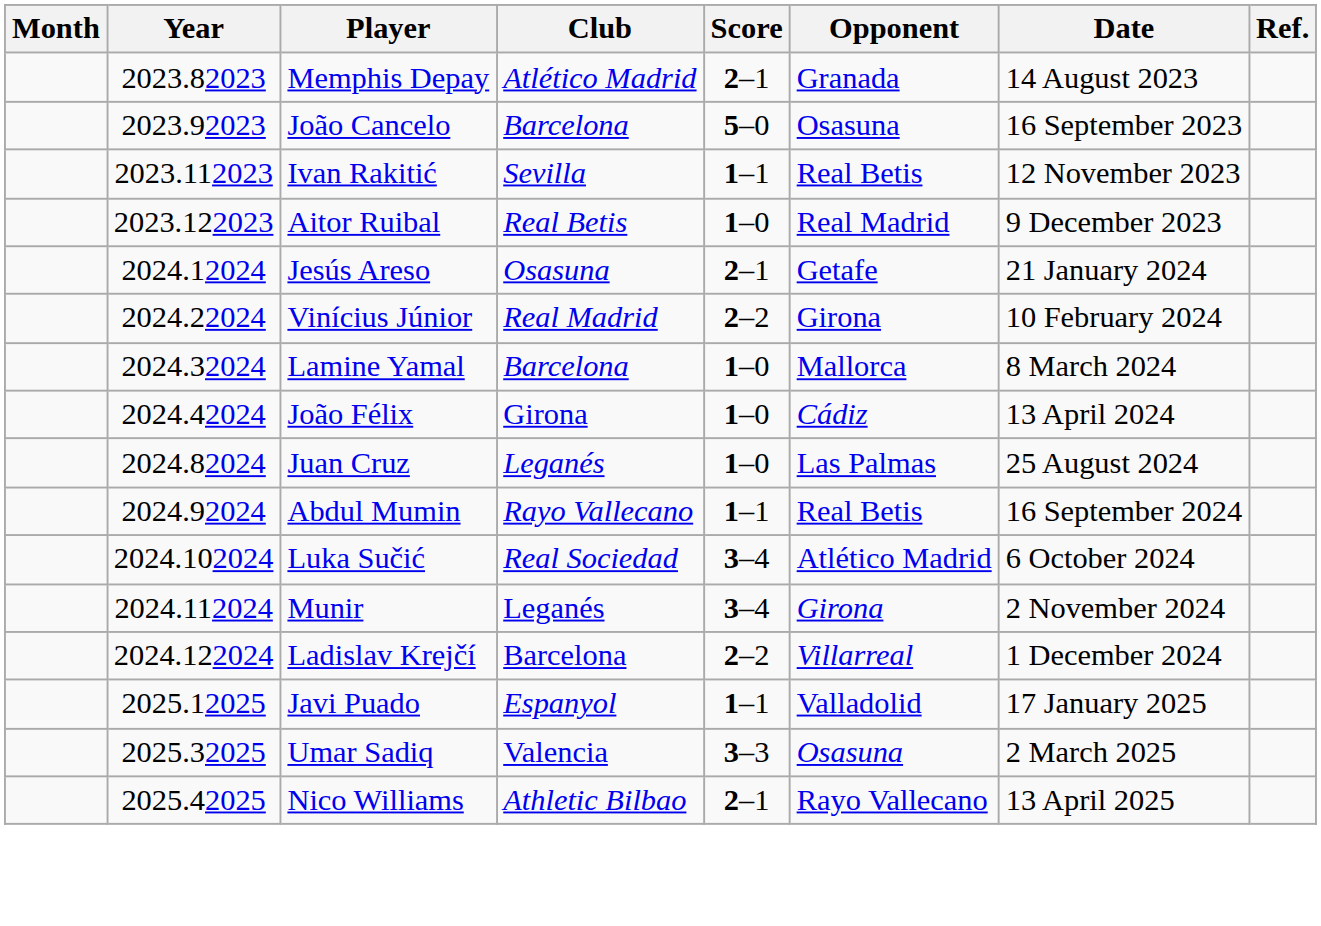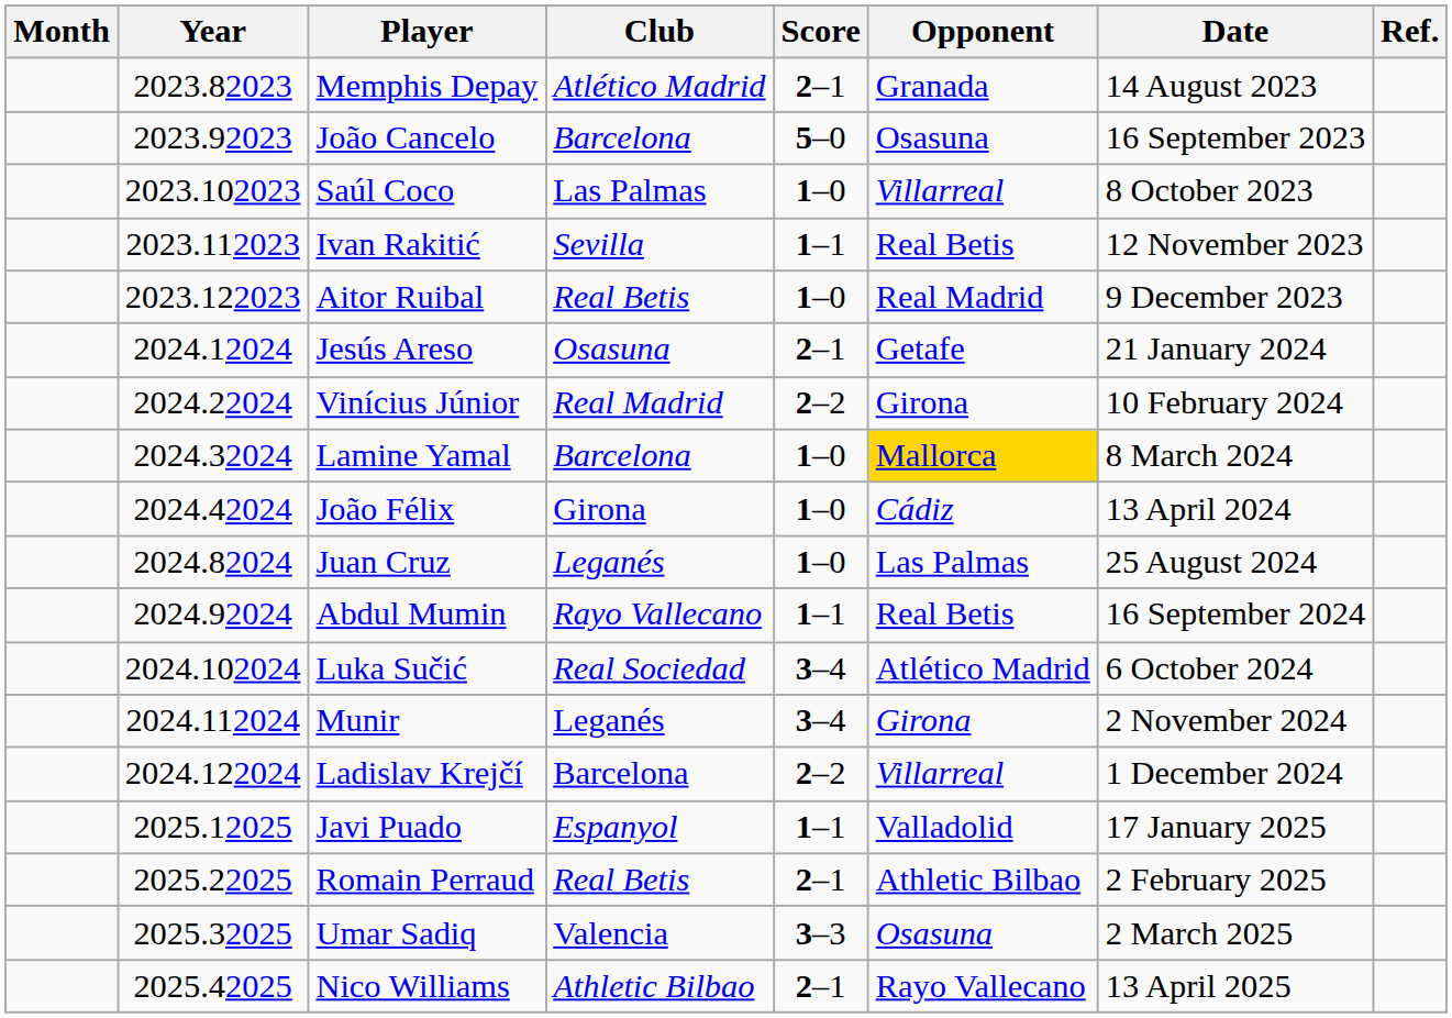 <table class="wikitable sortable">
 <tr>
 <th>Month</th>
 <th>Year</th>
 <th>Player</th>
 <th>Club</th>
 <th>Score</th>
 <th>Opponent</th>
 <th>Date</th>
 <th class="unsortable">Ref.</th>
 </tr>
 <tr>
 <td></td>
 <td align=center><span>2023.8</span><a href='#'>2023</a></td>
 <td> <a href='#'>Memphis Depay</a></td>
 <td><em><a href='#'>Atlético Madrid</a></em></td>
 <td align=center><strong>2</strong>–1</td>
 <td><a href='#'>Granada</a></td>
 <td>14 August 2023</td>
 <td align="center"></td>
 </tr>
 <tr>
 <td></td>
 <td align=center><span>2023.9</span><a href='#'>2023</a></td>
 <td> <a href='#'>João Cancelo</a></td>
 <td><em><a href='#'>Barcelona</a></em></td>
 <td align=center><strong>5</strong>–0</td>
 <td><a href='#'>Osasuna</a></td>
 <td>16 September 2023</td>
+<td align="center"></td>
+</tr>
+<tr>
+<td></td>
+<td align=center><span>2023.10</span><a href='#'>2023</a></td>
+<td> <a href='#'>Saúl Coco</a></td>
+<td><a href='#'>Las Palmas</a></td>
+<td align=center><strong>1</strong>–0</td>
+<td><em><a href='#'>Villarreal</a></em></td>
+<td>8 October 2023</td>
 <td align="center"></td>
 </tr>
 <tr>
 <td></td>
 <td align=center><span>2023.11</span><a href='#'>2023</a></td>
 <td> <a href='#'>Ivan Rakitić</a></td>
 <td><em><a href='#'>Sevilla</a></em></td>
 <td align=center><strong>1</strong>–1</td>
 <td><a href='#'>Real Betis</a></td>
 <td>12 November 2023</td>
 <td align="center"></td>
 </tr>
 <tr>
 <td></td>
 <td align=center><span>2023.12</span><a href='#'>2023</a></td>
 <td> <a href='#'>Aitor Ruibal</a></td>
 <td><em><a href='#'>Real Betis</a></em></td>
 <td align=center><strong>1</strong>–0</td>
 <td><a href='#'>Real Madrid</a></td>
 <td>9 December 2023</td>
 <td align="center"></td>
 </tr>
 <tr>
 <td></td>
 <td align=center><span>2024.1</span><a href='#'>2024</a></td>
 <td> <a href='#'>Jesús Areso</a></td>
 <td><em><a href='#'>Osasuna</a></em></td>
 <td align=center><strong>2</strong>–1</td>
 <td><a href='#'>Getafe</a></td>
 <td>21 January 2024</td>
 <td align="center"></td>
 </tr>
 <tr>
 <td></td>
 <td align=center><span>2024.2</span><a href='#'>2024</a></td>
 <td> <a href='#'>Vinícius Júnior</a></td>
 <td><em><a href='#'>Real Madrid</a></em></td>
 <td align=center><strong>2</strong>–2</td>
 <td><a href='#'>Girona</a></td>
 <td>10 February 2024</td>
 <td align="center"></td>
 </tr>
 <tr>
 <td></td>
 <td align=center><span>2024.3</span><a href='#'>2024</a></td>
 <td> <a href='#'>Lamine Yamal</a></td>
 <td><em><a href='#'>Barcelona</a></em></td>
 <td align=center><strong>1</strong>–0</td>
-<td><a href='#'>Mallorca</a></td>
+<td style="background: gold;"><a href='#'>Mallorca</a></td>
 <td>8 March 2024</td>
 <td align="center"></td>
 </tr>
 <tr>
 <td></td>
 <td align=center><span>2024.4</span><a href='#'>2024</a></td>
 <td> <a href='#'>João Félix</a></td>
 <td><a href='#'>Girona</a></td>
 <td align=center><strong>1</strong>–0</td>
 <td><em><a href='#'>Cádiz</a></em></td>
 <td>13 April 2024</td>
 <td align="center"></td>
 </tr>
 <tr>
 <td></td>
 <td align=center><span>2024.8</span><a href='#'>2024</a></td>
 <td> <a href='#'>Juan Cruz</a></td>
 <td><em><a href='#'>Leganés</a></em></td>
 <td align=center><strong>1</strong>–0</td>
 <td><a href='#'>Las Palmas</a></td>
 <td>25 August 2024</td>
 <td align="center"></td>
 </tr>
 <tr>
 <td></td>
 <td align=center><span>2024.9</span><a href='#'>2024</a></td>
 <td> <a href='#'>Abdul Mumin</a></td>
 <td><em><a href='#'>Rayo Vallecano</a></em></td>
 <td align=center><strong>1</strong>–1</td>
 <td><a href='#'>Real Betis</a></td>
 <td>16 September 2024</td>
 <td align="center"></td>
 </tr>
 <tr>
 <td></td>
 <td align=center><span>2024.10</span><a href='#'>2024</a></td>
 <td> <a href='#'>Luka Sučić</a></td>
 <td><em><a href='#'>Real Sociedad</a></em></td>
 <td align=center><strong>3</strong>–4</td>
 <td><a href='#'>Atlético Madrid</a></td>
 <td>6 October 2024</td>
 <td align="center"></td>
 </tr>
 <tr>
 <td></td>
 <td align=center><span>2024.11</span><a href='#'>2024</a></td>
 <td> <a href='#'>Munir</a></td>
 <td><a href='#'>Leganés</a></td>
 <td align=center><strong>3</strong>–4</td>
 <td><em><a href='#'>Girona</a></em></td>
 <td>2 November 2024</td>
 <td align="center"></td>
 </tr>
 <tr>
 <td></td>
 <td align=center><span>2024.12</span><a href='#'>2024</a></td>
 <td> <a href='#'>Ladislav Krejčí</a></td>
 <td><a href='#'>Barcelona</a></td>
 <td align=center><strong>2</strong>–2</td>
 <td><em><a href='#'>Villarreal</a></em></td>
 <td>1 December 2024</td>
 <td align="center"></td>
 </tr>
 <tr>
 <td></td>
 <td align=center><span>2025.1</span><a href='#'>2025</a></td>
 <td> <a href='#'>Javi Puado</a></td>
 <td><em><a href='#'>Espanyol</a></em></td>
 <td align=center><strong>1</strong>–1</td>
 <td><a href='#'>Valladolid</a></td>
 <td>17 January 2025</td>
 <td align="center"></td>
 </tr>
 <tr>
 <td></td>
+<td align=center><span>2025.2</span><a href='#'>2025</a></td>
+<td> <a href='#'>Romain Perraud</a></td>
+<td><em><a href='#'>Real Betis</a></em></td>
+<td align=center><strong>2</strong>–1</td>
+<td><a href='#'>Athletic Bilbao</a></td>
+<td>2 February 2025</td>
+<td align="center"></td>
+</tr>
+<tr>
+<td></td>
 <td align=center><span>2025.3</span><a href='#'>2025</a></td>
 <td> <a href='#'>Umar Sadiq</a></td>
 <td><a href='#'>Valencia</a></td>
 <td align=center><strong>3</strong>–3</td>
 <td><em><a href='#'>Osasuna</a></em></td>
 <td>2 March 2025</td>
 <td align="center"></td>
 </tr>
 <tr>
 <td></td>
 <td align=center><span>2025.4</span><a href='#'>2025</a></td>
 <td> <a href='#'>Nico Williams</a></td>
 <td><em><a href='#'>Athletic Bilbao</a></em></td>
 <td align=center><strong>2</strong>–1</td>
 <td><a href='#'>Rayo Vallecano</a></td>
 <td>13 April 2025</td>
 <td align="center"></td>
 </tr>
 </table>
